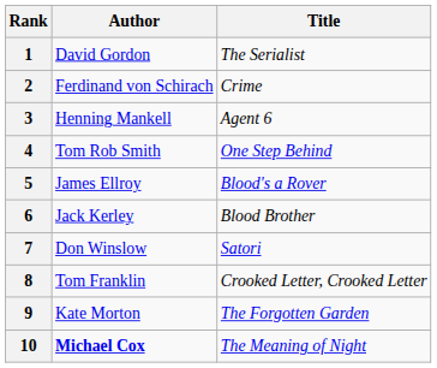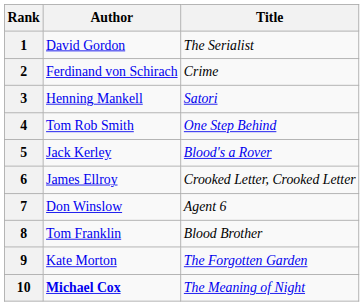 <table class="wikitable sortable" style="font-size:1.00em; line-height:1.5em;">
 <tr>
 <th>Rank</th>
 <th>Author</th>
 <th>Title</th>
 </tr>
 <tr>
 <th>1</th>
 <td><a href='#'>David Gordon</a></td>
 <td><em>The Serialist</em></td>
 </tr>
 <tr>
 <th>2</th>
 <td><a href='#'>Ferdinand von Schirach</a></td>
 <td><em>Crime</em></td>
 </tr>
 <tr>
 <th>3</th>
 <td><a href='#'>Henning Mankell</a></td>
-<td><em>Agent 6</em></td>
+<td><em><a href='#'>Satori</a></em></td>
 </tr>
 <tr>
 <th>4</th>
 <td><a href='#'>Tom Rob Smith</a></td>
 <td><em><a href='#'>One Step Behind</a></em></td>
 </tr>
 <tr>
 <th>5</th>
-<td><a href='#'>James Ellroy</a></td>
+<td><a href='#'>Jack Kerley</a></td>
 <td><em><a href='#'>Blood's a Rover</a></em></td>
 </tr>
 <tr>
 <th>6</th>
-<td><a href='#'>Jack Kerley</a></td>
-<td><em>Blood Brother</em></td>
+<td><a href='#'>James Ellroy</a></td>
+<td><em>Crooked Letter, Crooked Letter</em></td>
 </tr>
 <tr>
 <th>7</th>
 <td><a href='#'>Don Winslow</a></td>
-<td><em><a href='#'>Satori</a></em></td>
+<td><em>Agent 6</em></td>
 </tr>
 <tr>
 <th>8</th>
 <td><a href='#'>Tom Franklin</a></td>
-<td><em>Crooked Letter, Crooked Letter</em></td>
+<td><em>Blood Brother</em></td>
 </tr>
 <tr>
 <th>9</th>
 <td><a href='#'>Kate Morton</a></td>
 <td><em><a href='#'>The Forgotten Garden</a></em></td>
 </tr>
 <tr>
 <th>10</th>
 <td><strong><a href='#'>Michael Cox</a></strong></td>
 <td><em><a href='#'>The Meaning of Night</a></em></td>
 </tr>
 </table>
